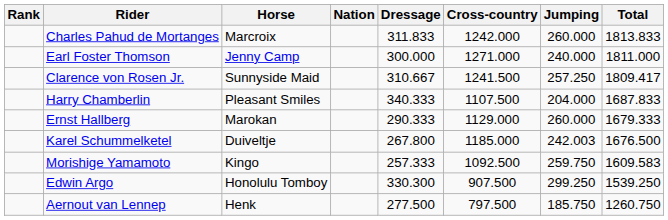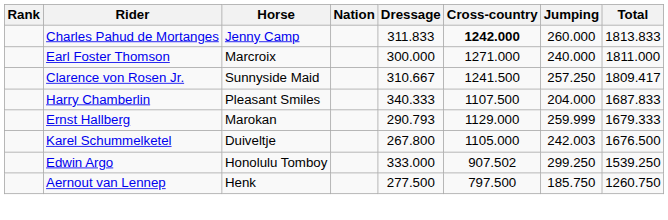 <table class="wikitable sortable" style="text-align:center">
 <tr>
 <th data-sort-type="number">Rank</th>
 <th>Rider</th>
 <th>Horse</th>
 <th>Nation</th>
 <th>Dressage</th>
 <th>Cross-country</th>
 <th>Jumping</th>
 <th>Total</th>
 </tr>
 <tr>
 <td></td>
 <td align=left><a href='#'>Charles Pahud de Mortanges</a></td>
-<td align=left>Marcroix</td>
+<td align=left><a href='#'>Jenny Camp</a></td>
 <td align=left></td>
 <td>311.833</td>
-<td>1242.000</td>
+<td><strong>1242.000</strong></td>
 <td>260.000</td>
 <td>1813.833</td>
 </tr>
 <tr>
 <td></td>
 <td align=left><a href='#'>Earl Foster Thomson</a></td>
-<td align=left><a href='#'>Jenny Camp</a></td>
+<td align=left>Marcroix</td>
 <td align=left></td>
 <td>300.000</td>
 <td>1271.000</td>
 <td>240.000</td>
 <td>1811.000</td>
 </tr>
 <tr>
 <td></td>
 <td align=left><a href='#'>Clarence von Rosen Jr.</a></td>
 <td align=left>Sunnyside Maid</td>
 <td align=left></td>
 <td>310.667</td>
 <td>1241.500</td>
 <td>257.250</td>
 <td>1809.417</td>
 </tr>
 <tr>
 <td></td>
 <td align=left><a href='#'>Harry Chamberlin</a></td>
 <td align=left>Pleasant Smiles</td>
 <td align=left></td>
 <td>340.333</td>
 <td>1107.500</td>
 <td>204.000</td>
 <td>1687.833</td>
 </tr>
 <tr>
 <td></td>
 <td align=left><a href='#'>Ernst Hallberg</a></td>
 <td align=left>Marokan</td>
 <td align=left></td>
-<td>290.333</td>
+<td>290.793</td>
 <td>1129.000</td>
-<td>260.000</td>
+<td>259.999</td>
 <td>1679.333</td>
 </tr>
 <tr>
 <td></td>
 <td align=left><a href='#'>Karel Schummelketel</a></td>
 <td align=left>Duiveltje</td>
 <td align=left></td>
 <td>267.800</td>
-<td>1185.000</td>
+<td>1105.000</td>
 <td>242.003</td>
 <td>1676.500</td>
-</tr>
-<tr>
-<td></td>
-<td align=left><a href='#'>Morishige Yamamoto</a></td>
-<td align=left>Kingo</td>
-<td align=left></td>
-<td>257.333</td>
-<td>1092.500</td>
-<td>259.750</td>
-<td>1609.583</td>
 </tr>
 <tr>
 <td></td>
 <td align=left><a href='#'>Edwin Argo</a></td>
 <td align=left>Honolulu Tomboy</td>
 <td align=left></td>
-<td>330.300</td>
-<td>907.500</td>
+<td>333.000</td>
+<td>907.502</td>
 <td>299.250</td>
 <td>1539.250</td>
 </tr>
 <tr>
 <td></td>
 <td align=left><a href='#'>Aernout van Lennep</a></td>
 <td align=left>Henk</td>
 <td align=left></td>
 <td>277.500</td>
 <td>797.500</td>
 <td>185.750</td>
 <td>1260.750</td>
 </tr>
 </table>
